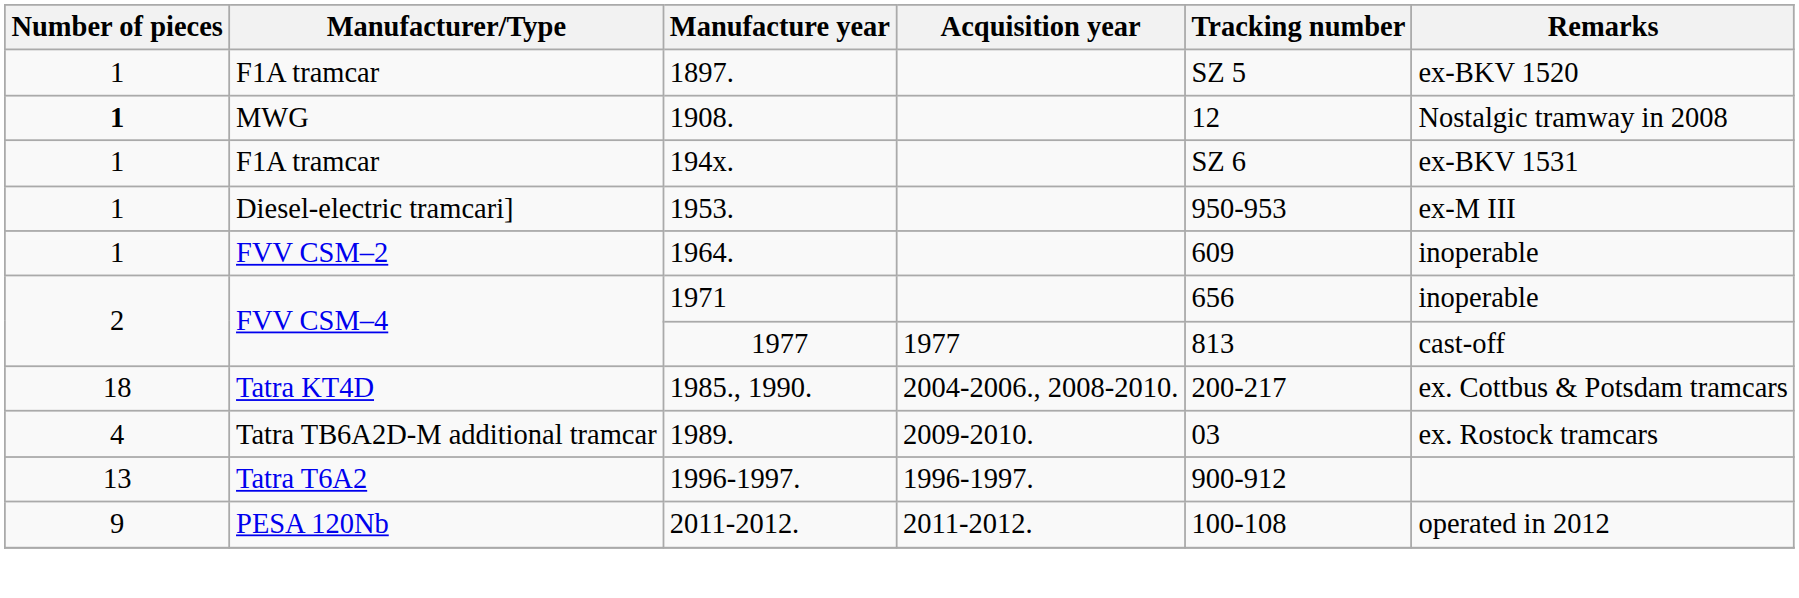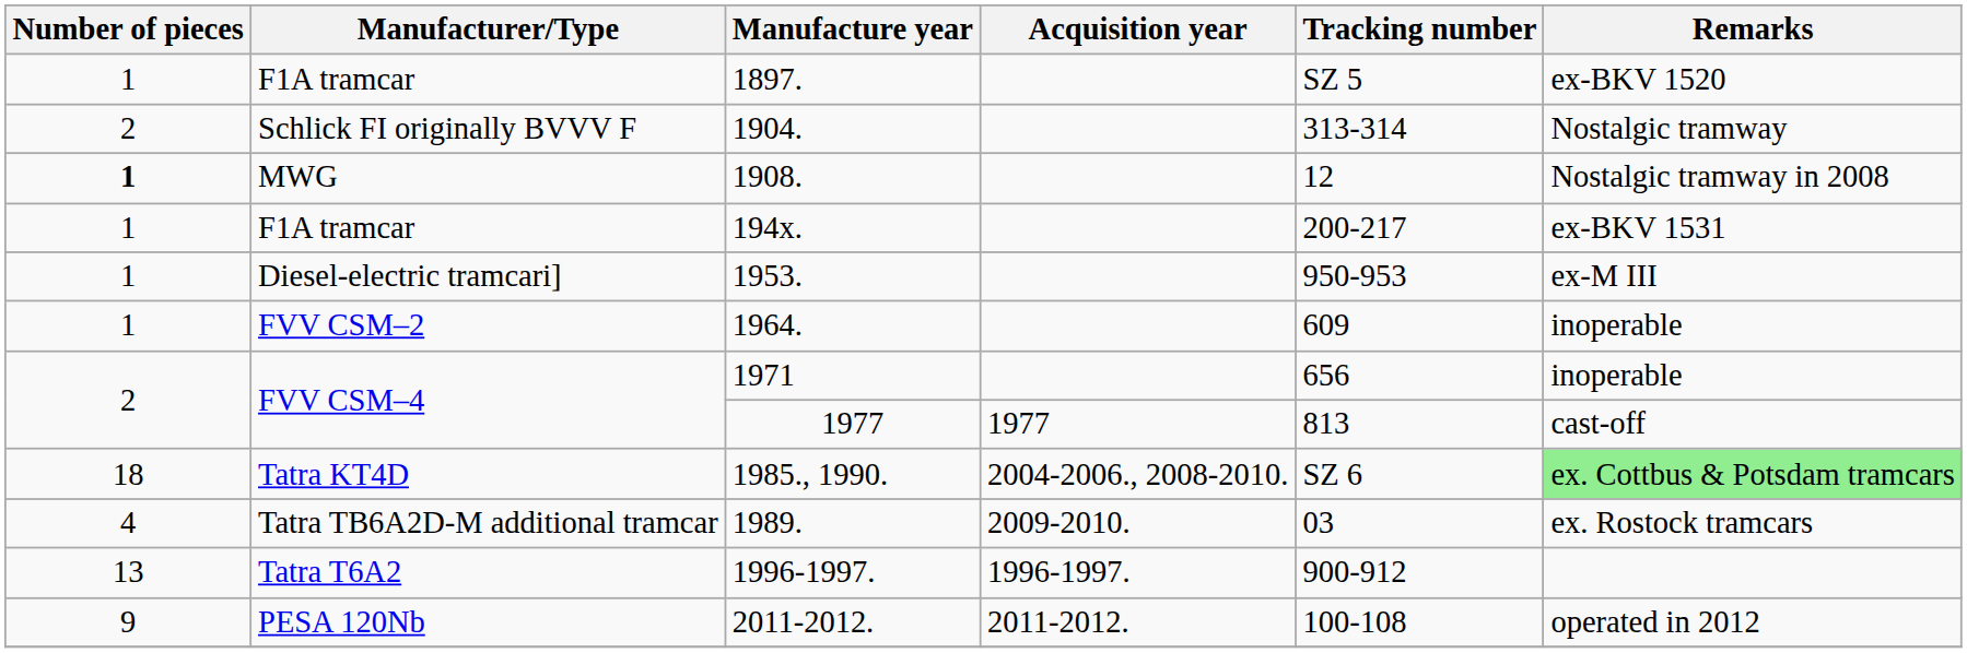 <table class="wikitable">
 <tr>
 <th>Number of pieces</th>
 <th>Manufacturer/Type</th>
 <th>Manufacture year</th>
 <th>Acquisition year</th>
 <th>Tracking number</th>
 <th>Remarks</th>
 </tr>
 <tr>
 <td align= "center">1</td>
 <td>F1A tramcar</td>
 <td>1897.</td>
 <td></td>
 <td>SZ 5</td>
 <td>ex-BKV 1520</td>
 </tr>
 <tr>
+<td align= "center">2</td>
+<td>Schlick FI originally BVVV F</td>
+<td>1904.</td>
+<td></td>
+<td>313-314</td>
+<td>Nostalgic tramway</td>
+</tr>
+<tr>
 <td align= "center"><strong>1</strong></td>
 <td>MWG</td>
 <td>1908.</td>
 <td></td>
 <td>12</td>
 <td>Nostalgic tramway in 2008</td>
 </tr>
 <tr>
 <td align= "center">1</td>
 <td>F1A tramcar</td>
 <td>194x.</td>
 <td></td>
-<td>SZ 6</td>
+<td>200-217</td>
 <td>ex-BKV 1531</td>
 </tr>
 <tr>
 <td align= "center">1</td>
 <td>Diesel-electric tramcari]</td>
 <td>1953.</td>
 <td></td>
 <td>950-953</td>
 <td>ex-M III</td>
 </tr>
 <tr>
 <td align= "center">1</td>
 <td><a href='#'>FVV CSM–2</a></td>
 <td>1964.</td>
 <td></td>
 <td>609</td>
 <td>inoperable</td>
 </tr>
 <tr>
 <td align= "center" rowspan=2>2</td>
 <td rowspan=2><a href='#'>FVV CSM–4</a></td>
 <td>1971</td>
 <td></td>
 <td>656</td>
 <td>inoperable</td>
 </tr>
 <tr>
 <td align= "center">1977</td>
 <td>1977</td>
 <td>813</td>
 <td>cast-off</td>
 </tr>
 <tr>
 <td align= "center">18</td>
 <td><a href='#'>Tatra KT4D</a></td>
 <td>1985., 1990.</td>
 <td>2004-2006., 2008-2010.</td>
-<td>200-217</td>
-<td>ex. Cottbus & Potsdam tramcars</td>
+<td>SZ 6</td>
+<td style="background: lightgreen;">ex. Cottbus & Potsdam tramcars</td>
 </tr>
 <tr>
 <td align= "center">4</td>
 <td>Tatra TB6A2D-M additional tramcar</td>
 <td>1989.</td>
 <td>2009-2010.</td>
 <td>03</td>
 <td>ex. Rostock tramcars</td>
 </tr>
 <tr>
 <td align= "center">13</td>
 <td><a href='#'>Tatra T6A2</a></td>
 <td>1996-1997.</td>
 <td>1996-1997.</td>
 <td>900-912</td>
 <td></td>
 </tr>
 <tr>
 <td align= "center">9</td>
 <td><a href='#'>PESA 120Nb</a></td>
 <td>2011-2012.</td>
 <td>2011-2012.</td>
 <td>100-108</td>
 <td>operated in 2012</td>
 </tr>
 <tr>
 </tr>
 </table>
